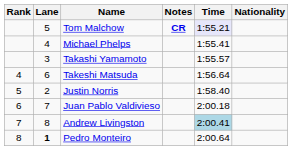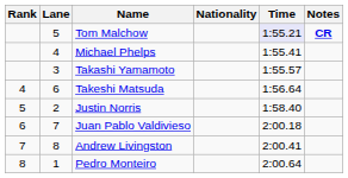 <table class="wikitable sortable" style="text-align:center">
 <tr>
 <th>Rank</th>
 <th>Lane</th>
 <th>Name</th>
+<th>Nationality</th>
+<th>Time</th>
 <th>Notes</th>
-<th>Time</th>
-<th>Nationality</th>
 </tr>
 <tr>
 <td></td>
 <td>5</td>
 <td align=left><a href='#'>Tom Malchow</a></td>
+<td align=left></td>
+<td style="background: lavender;">1:55.21</td>
 <td><strong><a href='#'>CR</a></strong></td>
-<td style="background: lavender;">1:55.21</td>
-<td align=left></td>
 </tr>
 <tr>
 <td></td>
 <td>4</td>
 <td align=left><a href='#'>Michael Phelps</a></td>
+<td align=left></td>
+<td>1:55.41</td>
 <td></td>
-<td>1:55.41</td>
-<td align=left></td>
 </tr>
 <tr>
 <td></td>
 <td>3</td>
 <td align=left><a href='#'>Takashi Yamamoto</a></td>
+<td align=left></td>
+<td>1:55.57</td>
 <td></td>
-<td>1:55.57</td>
-<td align=left></td>
 </tr>
 <tr>
 <td>4</td>
 <td>6</td>
 <td align=left><a href='#'>Takeshi Matsuda</a></td>
+<td align=left></td>
+<td>1:56.64</td>
 <td></td>
-<td>1:56.64</td>
-<td align=left></td>
 </tr>
 <tr>
 <td>5</td>
 <td>2</td>
 <td align=left><a href='#'>Justin Norris</a></td>
+<td align=left></td>
+<td>1:58.40</td>
 <td></td>
-<td>1:58.40</td>
-<td align=left></td>
 </tr>
 <tr>
 <td>6</td>
 <td>7</td>
 <td align=left><a href='#'>Juan Pablo Valdivieso</a></td>
+<td align=left></td>
+<td>2:00.18</td>
 <td></td>
-<td>2:00.18</td>
-<td align=left></td>
 </tr>
 <tr>
 <td>7</td>
 <td>8</td>
 <td align=left><a href='#'>Andrew Livingston</a></td>
+<td align=left></td>
+<td>2:00.41</td>
 <td></td>
-<td style="background: lightblue;">2:00.41</td>
-<td align=left></td>
 </tr>
 <tr>
 <td>8</td>
-<td><strong>1</strong></td>
+<td>1</td>
 <td align=left><a href='#'>Pedro Monteiro</a></td>
+<td align=left></td>
+<td>2:00.64</td>
 <td></td>
-<td>2:00.64</td>
-<td align=left></td>
 </tr>
 </table>
